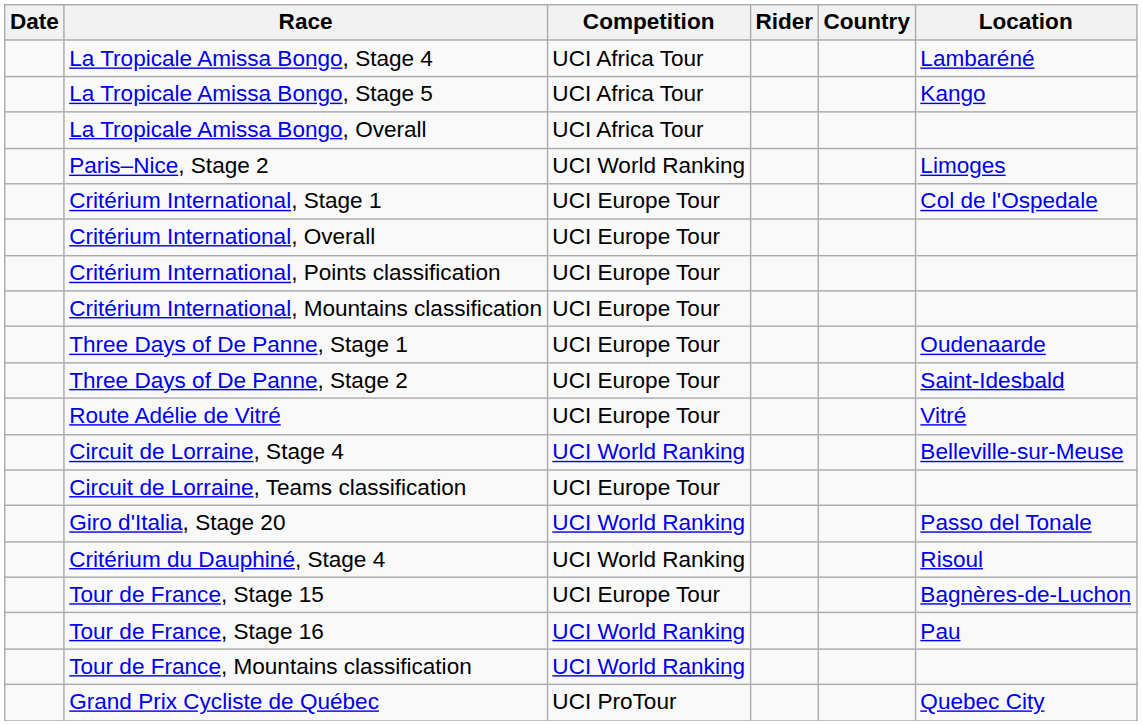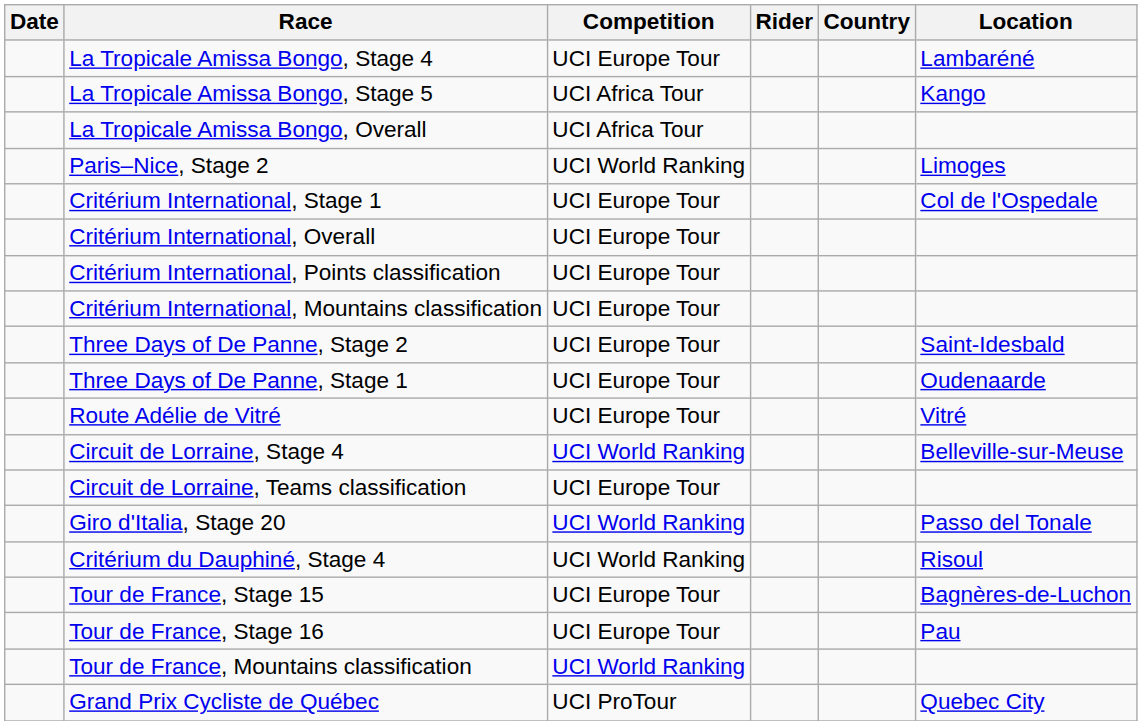 <table class="wikitable sortable">
 <tr>
 <th>Date</th>
 <th>Race</th>
 <th>Competition</th>
 <th>Rider</th>
 <th>Country</th>
 <th>Location</th>
 </tr>
 <tr>
 <td></td>
 <td><a href='#'>La Tropicale Amissa Bongo</a>, Stage 4</td>
-<td>UCI Africa Tour</td>
+<td>UCI Europe Tour</td>
 <td></td>
 <td></td>
 <td><a href='#'>Lambaréné</a></td>
 </tr>
 <tr>
 <td></td>
 <td><a href='#'>La Tropicale Amissa Bongo</a>, Stage 5</td>
 <td>UCI Africa Tour</td>
 <td></td>
 <td></td>
 <td><a href='#'>Kango</a></td>
 </tr>
 <tr>
 <td></td>
 <td><a href='#'>La Tropicale Amissa Bongo</a>, Overall</td>
 <td>UCI Africa Tour</td>
 <td></td>
 <td></td>
 <td></td>
 </tr>
 <tr>
 <td></td>
 <td><a href='#'>Paris–Nice</a>, Stage 2</td>
 <td>UCI World Ranking</td>
 <td></td>
 <td></td>
 <td><a href='#'>Limoges</a></td>
 </tr>
 <tr>
 <td></td>
 <td><a href='#'>Critérium International</a>, Stage 1</td>
 <td>UCI Europe Tour</td>
 <td></td>
 <td></td>
 <td><a href='#'>Col de l'Ospedale</a></td>
 </tr>
 <tr>
 <td></td>
 <td><a href='#'>Critérium International</a>, Overall</td>
 <td>UCI Europe Tour</td>
 <td></td>
 <td></td>
 <td></td>
 </tr>
 <tr>
 <td></td>
 <td><a href='#'>Critérium International</a>, Points classification</td>
 <td>UCI Europe Tour</td>
 <td></td>
 <td></td>
 <td></td>
 </tr>
 <tr>
 <td></td>
 <td><a href='#'>Critérium International</a>, Mountains classification</td>
 <td>UCI Europe Tour</td>
 <td></td>
 <td></td>
 <td></td>
 </tr>
 <tr>
 <td></td>
+<td><a href='#'>Three Days of De Panne</a>, Stage 2</td>
+<td>UCI Europe Tour</td>
+<td></td>
+<td></td>
+<td><a href='#'>Saint-Idesbald</a></td>
+</tr>
+<tr>
+<td></td>
 <td><a href='#'>Three Days of De Panne</a>, Stage 1</td>
 <td>UCI Europe Tour</td>
 <td></td>
 <td></td>
 <td><a href='#'>Oudenaarde</a></td>
-</tr>
-<tr>
-<td></td>
-<td><a href='#'>Three Days of De Panne</a>, Stage 2</td>
-<td>UCI Europe Tour</td>
-<td></td>
-<td></td>
-<td><a href='#'>Saint-Idesbald</a></td>
 </tr>
 <tr>
 <td></td>
 <td><a href='#'>Route Adélie de Vitré</a></td>
 <td>UCI Europe Tour</td>
 <td></td>
 <td></td>
 <td><a href='#'>Vitré</a></td>
 </tr>
 <tr>
 <td></td>
 <td><a href='#'>Circuit de Lorraine</a>, Stage 4</td>
 <td><a href='#'>UCI World Ranking</a></td>
 <td></td>
 <td></td>
 <td><a href='#'>Belleville-sur-Meuse</a></td>
 </tr>
 <tr>
 <td></td>
 <td><a href='#'>Circuit de Lorraine</a>, Teams classification</td>
 <td>UCI Europe Tour</td>
 <td align="center"></td>
 <td></td>
 <td></td>
 </tr>
 <tr>
 <td></td>
 <td><a href='#'>Giro d'Italia</a>, Stage 20</td>
 <td><a href='#'>UCI World Ranking</a></td>
 <td></td>
 <td></td>
 <td><a href='#'>Passo del Tonale</a></td>
 </tr>
 <tr>
 <td></td>
 <td><a href='#'>Critérium du Dauphiné</a>, Stage 4</td>
 <td>UCI World Ranking</td>
 <td></td>
 <td></td>
 <td><a href='#'>Risoul</a></td>
 </tr>
 <tr>
 <td></td>
 <td><a href='#'>Tour de France</a>, Stage 15</td>
 <td>UCI Europe Tour</td>
 <td></td>
 <td></td>
 <td><a href='#'>Bagnères-de-Luchon</a></td>
 </tr>
 <tr>
 <td></td>
 <td><a href='#'>Tour de France</a>, Stage 16</td>
-<td><a href='#'>UCI World Ranking</a></td>
+<td>UCI Europe Tour</td>
 <td></td>
 <td></td>
 <td><a href='#'>Pau</a></td>
 </tr>
 <tr>
 <td></td>
 <td><a href='#'>Tour de France</a>, Mountains classification</td>
 <td><a href='#'>UCI World Ranking</a></td>
 <td></td>
 <td></td>
 <td></td>
 </tr>
 <tr>
 <td></td>
 <td><a href='#'>Grand Prix Cycliste de Québec</a></td>
 <td>UCI ProTour</td>
 <td></td>
 <td></td>
 <td><a href='#'>Quebec City</a></td>
 </tr>
 </table>
